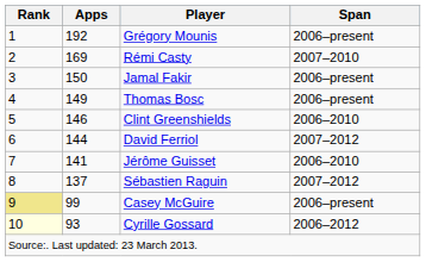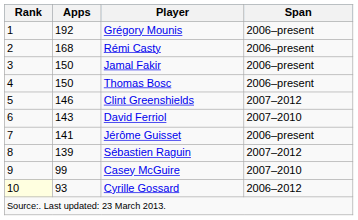 <table class="wikitable" style="width:40%;">
 <tr style="background:#87cefa;">
 <th>Rank</th>
 <th>Apps</th>
 <th>Player</th>
 <th>Span</th>
 </tr>
 <tr>
 <td>1</td>
 <td>192</td>
 <td> <a href='#'>Grégory Mounis</a></td>
 <td>2006–present</td>
 </tr>
 <tr>
 <td>2</td>
-<td>169</td>
+<td>168</td>
 <td> <a href='#'>Rémi Casty</a></td>
-<td>2007–2010</td>
+<td>2006–present</td>
 </tr>
 <tr>
 <td>3</td>
 <td>150</td>
 <td> <a href='#'>Jamal Fakir</a></td>
 <td>2006–present</td>
 </tr>
 <tr>
 <td>4</td>
-<td>149</td>
+<td>150</td>
 <td> <a href='#'>Thomas Bosc</a></td>
 <td>2006–present</td>
 </tr>
 <tr>
 <td>5</td>
 <td>146</td>
 <td> <a href='#'>Clint Greenshields</a></td>
-<td>2006–2010</td>
+<td>2007–2012</td>
 </tr>
 <tr>
 <td>6</td>
-<td>144</td>
+<td>143</td>
 <td> <a href='#'>David Ferriol</a></td>
-<td>2007–2012</td>
+<td>2007–2010</td>
 </tr>
 <tr>
 <td>7</td>
 <td>141</td>
 <td> <a href='#'>Jérôme Guisset</a></td>
-<td>2006–2010</td>
+<td>2006–present</td>
 </tr>
 <tr>
 <td>8</td>
-<td>137</td>
+<td>139</td>
 <td> <a href='#'>Sébastien Raguin</a></td>
 <td>2007–2012</td>
 </tr>
 <tr>
-<td style="background: khaki;">9</td>
+<td>9</td>
 <td>99</td>
 <td> <a href='#'>Casey McGuire</a></td>
-<td>2006–present</td>
+<td>2007–2010</td>
 </tr>
 <tr>
 <td style="background: lightyellow;">10</td>
 <td>93</td>
 <td> <a href='#'>Cyrille Gossard</a></td>
 <td>2006–2012</td>
 </tr>
 <tr>
 <td colspan=4><small>Source:. Last updated: 23 March 2013.</small></td>
 </tr>
 </table>
